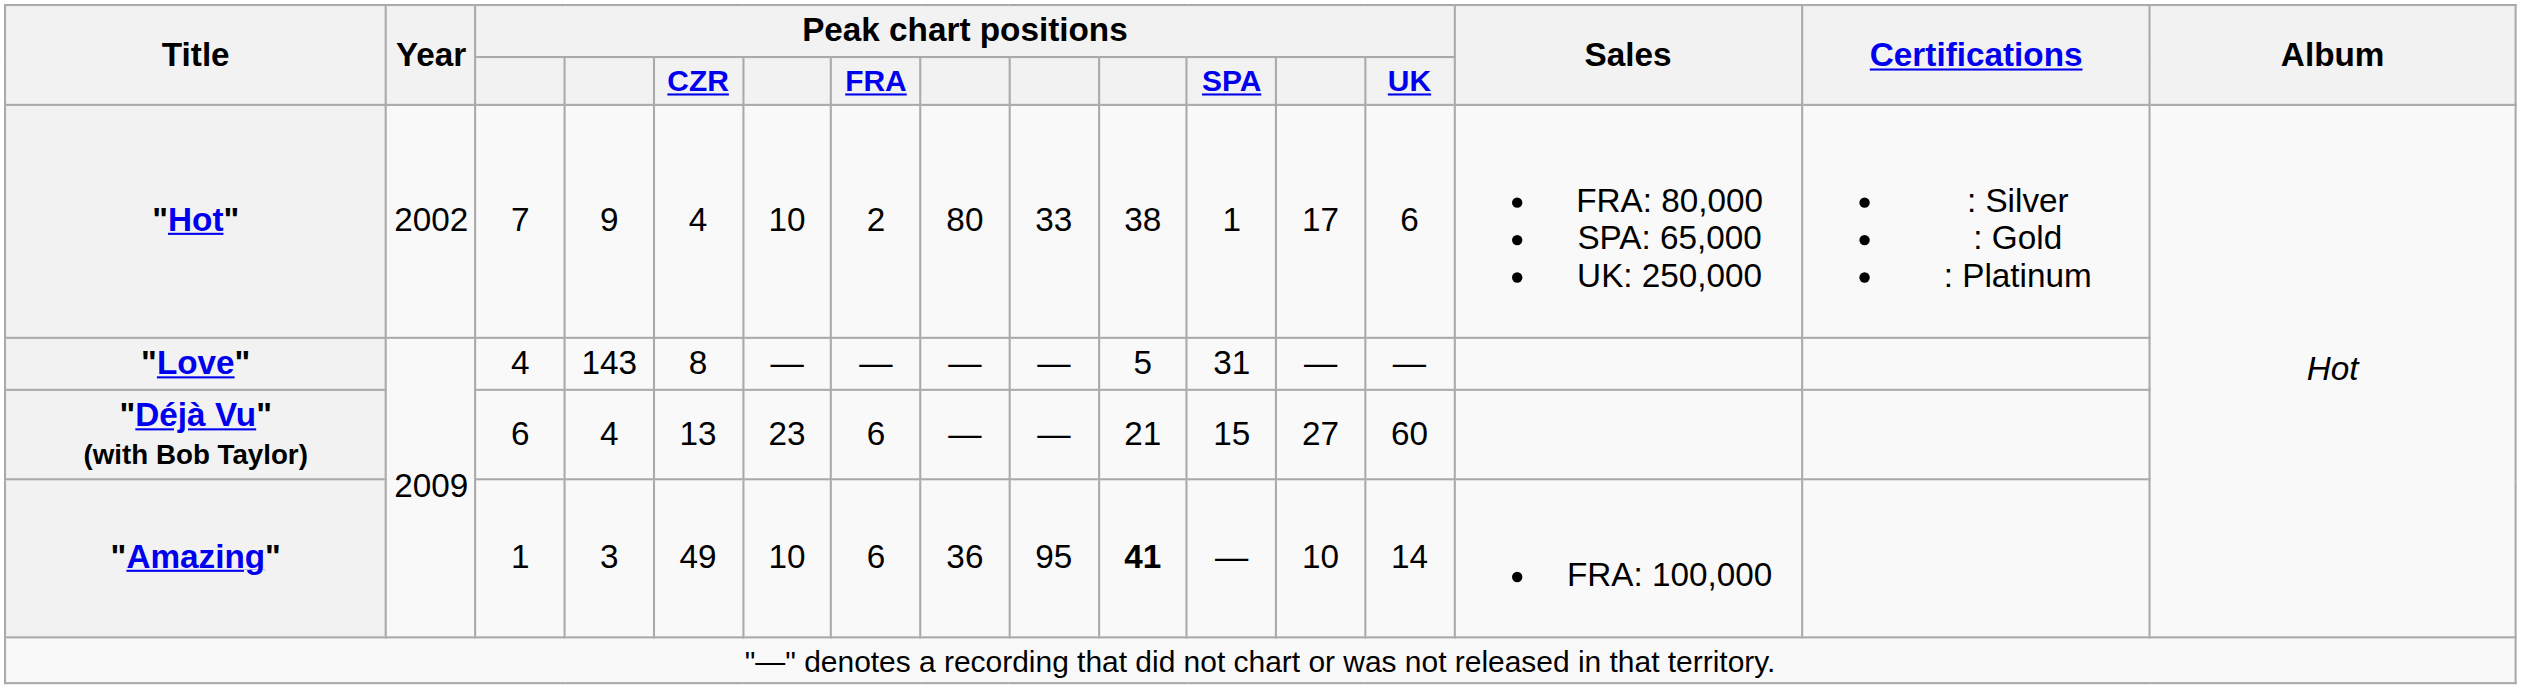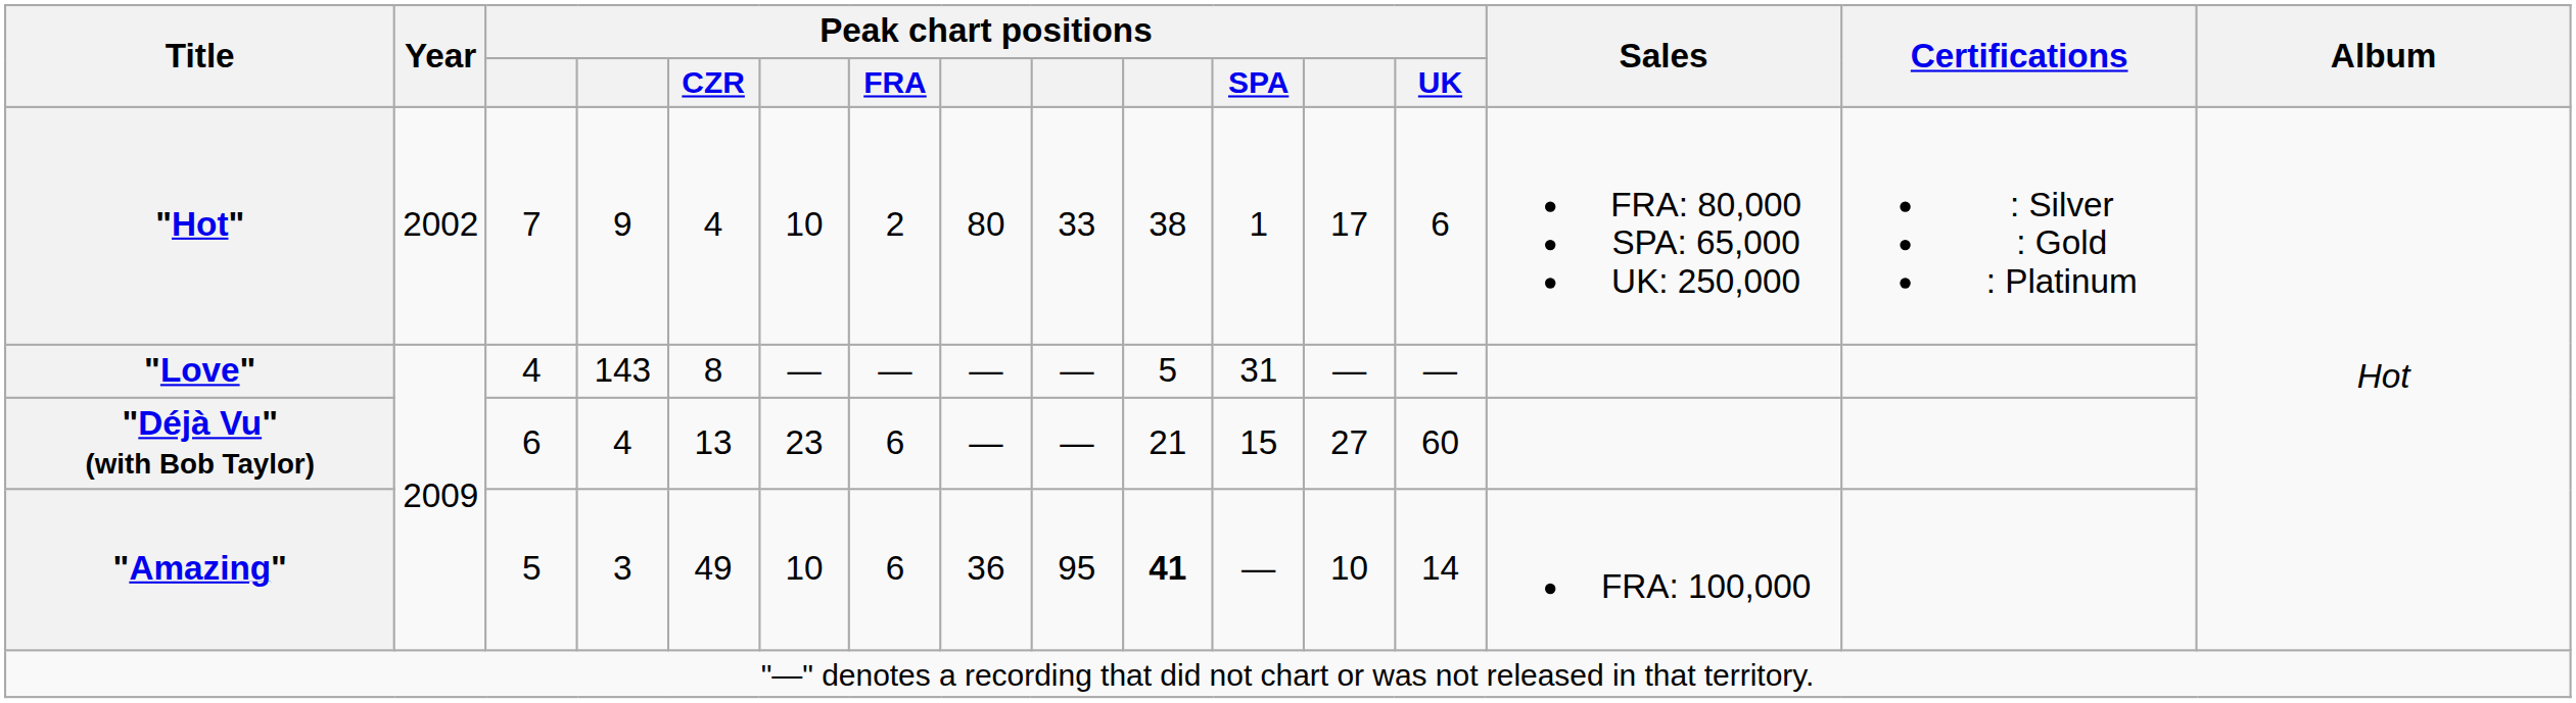 <table class="wikitable plainrowheaders" style="text-align:center;">
 <tr>
 <th scope="col" rowspan="2" style="width:11em;">Title</th>
 <th scope="col" rowspan="2" style="width:1em;">Year</th>
 <th scope="col" colspan="11">Peak chart positions</th>
 <th scope="col" rowspan="2" style="width:10em;">Sales</th>
 <th scope="col" rowspan="2" style="width:10em;"><a href='#'>Certifications</a></th>
 <th scope="col" rowspan="2" style="width:10.5em;">Album</th>
 </tr>
 <tr>
 <th scope="col" style="width:2.5em;font-size:90%;"><a href='#'></a><br></th>
 <th scope="col" style="width:2.5em;font-size:90%;"><a href='#'></a><br></th>
 <th scope="col" style="width:2.5em;font-size:90%;"><a href='#'>CZR</a><br></th>
 <th scope="col" style="width:2.5em;font-size:90%;"><a href='#'></a><br></th>
 <th scope="col" style="width:2.5em;font-size:90%;"><a href='#'>FRA</a><br></th>
 <th scope="col" style="width:2.5em;font-size:90%;"><a href='#'></a><br></th>
 <th scope="col" style="width:2.5em;font-size:90%;"><a href='#'></a><br></th>
 <th scope="col" style="width:2.5em;font-size:90%;"><a href='#'></a><br></th>
 <th scope="col" style="width:2.5em;font-size:90%;"><a href='#'>SPA</a><br></th>
 <th scope="col" style="width:2.5em;font-size:90%;"><a href='#'></a><br></th>
 <th scope="col" style="width:2.5em;font-size:90%;"><a href='#'>UK</a><br></th>
 </tr>
 <tr>
 <th scope="row">"<a href='#'>Hot</a>"</th>
 <td>2002</td>
 <td>7</td>
 <td>9</td>
 <td>4</td>
 <td>10</td>
 <td>2</td>
 <td>80</td>
 <td>33</td>
 <td>38</td>
 <td>1</td>
 <td>17</td>
 <td>6</td>
 <td><br><ul><li>FRA: 80,000</li><li>SPA: 65,000</li><li>UK: 250,000</li></ul></td>
 <td><br><ul><li><a href='#'></a>: Silver</li><li><a href='#'></a>: Gold</li><li><a href='#'></a>: Platinum</li></ul></td>
 <td rowspan="4"><em>Hot</em></td>
 </tr>
 <tr>
 <th scope="row">"<a href='#'>Love</a>"</th>
 <td rowspan="3">2009</td>
 <td>4</td>
 <td>143</td>
 <td>8</td>
 <td>—</td>
 <td>—</td>
 <td>—</td>
 <td>—</td>
 <td>5</td>
 <td>31</td>
 <td>—</td>
 <td>—</td>
 <td></td>
 <td></td>
 </tr>
 <tr>
 <th scope="row">"<a href='#'>Déjà Vu</a>"<br><small>(with Bob Taylor)</small></th>
 <td>6</td>
 <td>4</td>
 <td>13</td>
 <td>23</td>
 <td>6</td>
 <td>—</td>
 <td>—</td>
 <td>21</td>
 <td>15</td>
 <td>27</td>
 <td>60</td>
 <td></td>
 <td></td>
 </tr>
 <tr>
 <th scope="row">"<a href='#'>Amazing</a>"</th>
-<td>1</td>
+<td>5</td>
 <td>3</td>
 <td>49</td>
 <td>10</td>
 <td>6</td>
 <td>36</td>
 <td>95</td>
 <td><strong>41</strong></td>
 <td>—</td>
 <td>10</td>
 <td>14</td>
 <td><br><ul><li>FRA: 100,000</li></ul></td>
 <td></td>
 </tr>
 <tr>
 <td colspan="18" style="font-size:90%">"—" denotes a recording that did not chart or was not released in that territory.</td>
 </tr>
 </table>
